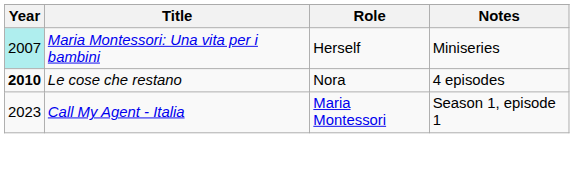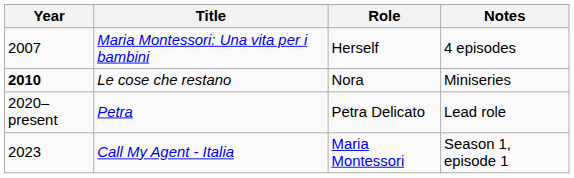 <table class="wikitable">
 <tr>
 </tr>
 <tr>
 <th>Year</th>
 <th>Title</th>
 <th>Role</th>
 <th>Notes</th>
 </tr>
 <tr>
-<td style="background: paleturquoise;">2007</td>
+<td>2007</td>
 <td><em><a href='#'>Maria Montessori: Una vita per i bambini</a></em></td>
 <td>Herself</td>
-<td>Miniseries</td>
+<td>4 episodes</td>
 </tr>
 <tr>
 <td><strong>2010</strong></td>
 <td><em>Le cose che restano</em></td>
 <td>Nora</td>
-<td>4 episodes</td>
+<td>Miniseries</td>
+</tr>
+<tr>
+<td>2020–present</td>
+<td><em><a href='#'>Petra</a></em></td>
+<td>Petra Delicato</td>
+<td>Lead role</td>
 </tr>
 <tr>
 <td>2023</td>
 <td><em><a href='#'>Call My Agent - Italia</a></em></td>
 <td><a href='#'>Maria Montessori</a></td>
 <td>Season 1, episode 1</td>
 </tr>
 </table>
